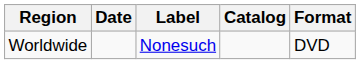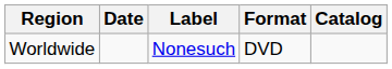 <table class="wikitable">
 <tr>
 <th>Region</th>
 <th>Date</th>
 <th>Label</th>
+<th>Format</th>
 <th>Catalog</th>
-<th>Format</th>
 </tr>
 <tr>
 <td>Worldwide</td>
 <td></td>
 <td><a href='#'>Nonesuch</a></td>
+<td>DVD</td>
 <td></td>
-<td>DVD</td>
 </tr>
 </table>
